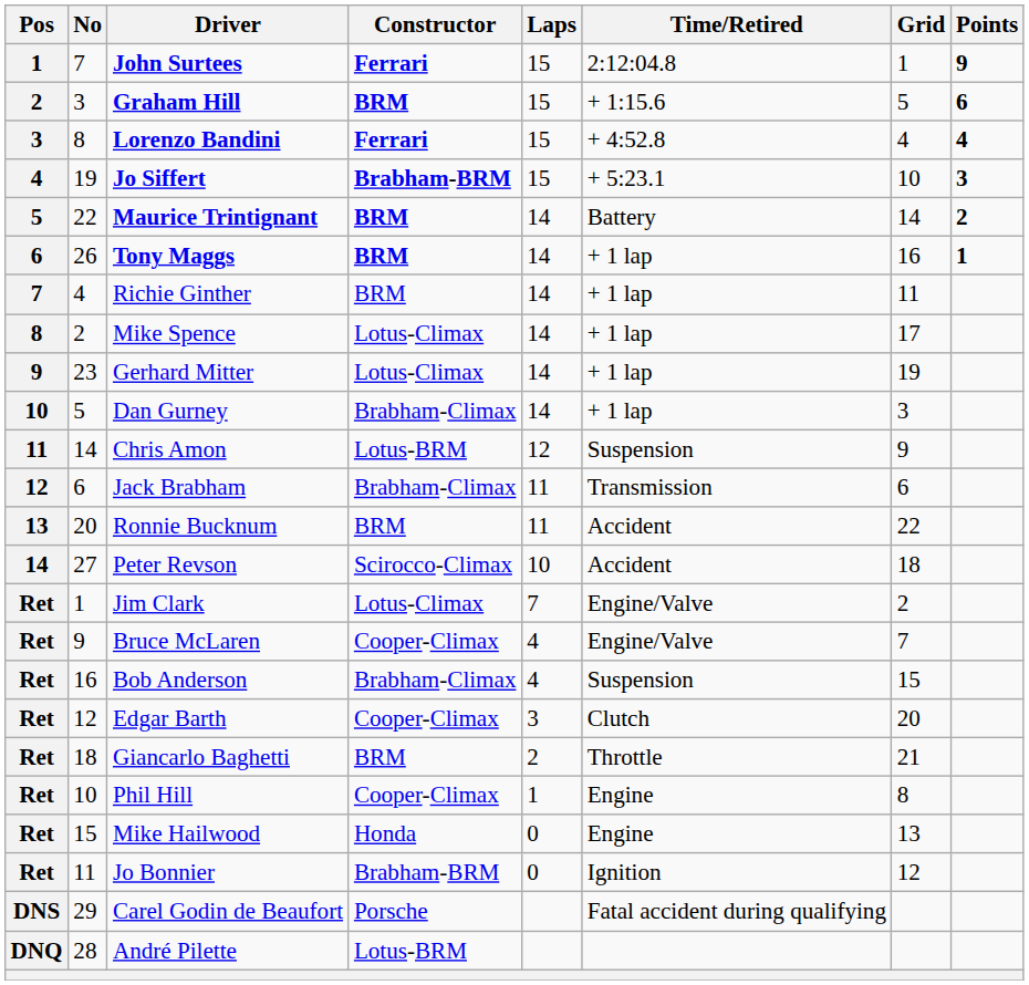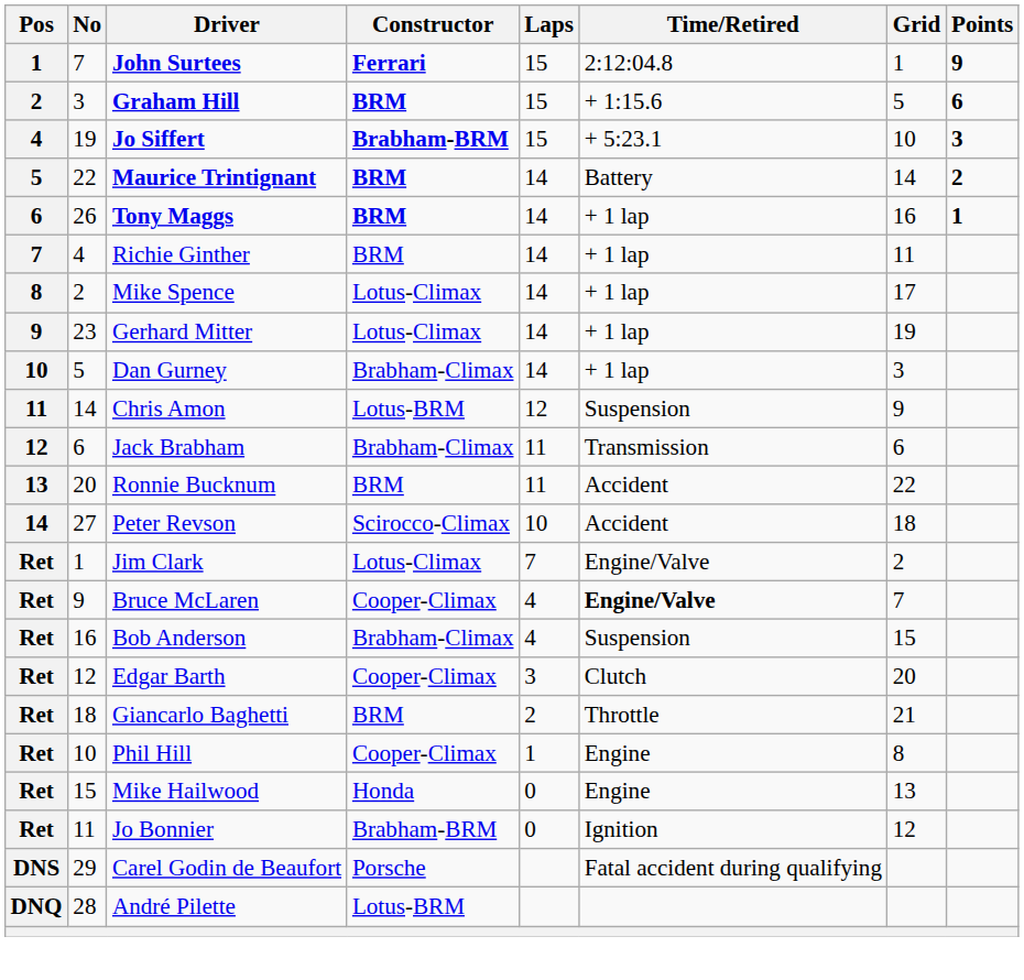 <table class="wikitable" style="font-size: 95%">
 <tr>
 <th>Pos</th>
 <th>No</th>
 <th>Driver</th>
 <th>Constructor</th>
 <th>Laps</th>
 <th>Time/Retired</th>
 <th>Grid</th>
 <th>Points</th>
 </tr>
 <tr>
 <th>1</th>
 <td>7</td>
 <td> <strong><a href='#'>John Surtees</a></strong></td>
 <td><strong><a href='#'>Ferrari</a></strong></td>
 <td>15</td>
 <td>2:12:04.8</td>
 <td>1</td>
 <td><strong>9</strong></td>
 </tr>
 <tr>
 <th>2</th>
 <td>3</td>
 <td> <strong><a href='#'>Graham Hill</a></strong></td>
 <td><strong><a href='#'>BRM</a></strong></td>
 <td>15</td>
 <td>+ 1:15.6</td>
 <td>5</td>
 <td><strong>6</strong></td>
-</tr>
-<tr>
-<th>3</th>
-<td>8</td>
-<td> <strong><a href='#'>Lorenzo Bandini</a></strong></td>
-<td><strong><a href='#'>Ferrari</a></strong></td>
-<td>15</td>
-<td>+ 4:52.8</td>
-<td>4</td>
-<td><strong>4</strong></td>
 </tr>
 <tr>
 <th>4</th>
 <td>19</td>
 <td> <strong><a href='#'>Jo Siffert</a></strong></td>
 <td><strong><a href='#'>Brabham</a>-<a href='#'>BRM</a></strong></td>
 <td>15</td>
 <td>+ 5:23.1</td>
 <td>10</td>
 <td><strong>3</strong></td>
 </tr>
 <tr>
 <th>5</th>
 <td>22</td>
 <td> <strong><a href='#'>Maurice Trintignant</a></strong></td>
 <td><strong><a href='#'>BRM</a></strong></td>
 <td>14</td>
 <td>Battery</td>
 <td>14</td>
 <td><strong>2</strong></td>
 </tr>
 <tr>
 <th>6</th>
 <td>26</td>
 <td> <strong><a href='#'>Tony Maggs</a></strong></td>
 <td><strong><a href='#'>BRM</a></strong></td>
 <td>14</td>
 <td>+ 1 lap</td>
 <td>16</td>
 <td><strong>1</strong></td>
 </tr>
 <tr>
 <th>7</th>
 <td>4</td>
 <td> <a href='#'>Richie Ginther</a></td>
 <td><a href='#'>BRM</a></td>
 <td>14</td>
 <td>+ 1 lap</td>
 <td>11</td>
 <td></td>
 </tr>
 <tr>
 <th>8</th>
 <td>2</td>
 <td> <a href='#'>Mike Spence</a></td>
 <td><a href='#'>Lotus</a>-<a href='#'>Climax</a></td>
 <td>14</td>
 <td>+ 1 lap</td>
 <td>17</td>
 <td></td>
 </tr>
 <tr>
 <th>9</th>
 <td>23</td>
 <td> <a href='#'>Gerhard Mitter</a></td>
 <td><a href='#'>Lotus</a>-<a href='#'>Climax</a></td>
 <td>14</td>
 <td>+ 1 lap</td>
 <td>19</td>
 <td></td>
 </tr>
 <tr>
 <th>10</th>
 <td>5</td>
 <td> <a href='#'>Dan Gurney</a></td>
 <td><a href='#'>Brabham</a>-<a href='#'>Climax</a></td>
 <td>14</td>
 <td>+ 1 lap</td>
 <td>3</td>
 <td></td>
 </tr>
 <tr>
 <th>11</th>
 <td>14</td>
 <td> <a href='#'>Chris Amon</a></td>
 <td><a href='#'>Lotus</a>-<a href='#'>BRM</a></td>
 <td>12</td>
 <td>Suspension</td>
 <td>9</td>
 <td></td>
 </tr>
 <tr>
 <th>12</th>
 <td>6</td>
 <td> <a href='#'>Jack Brabham</a></td>
 <td><a href='#'>Brabham</a>-<a href='#'>Climax</a></td>
 <td>11</td>
 <td>Transmission</td>
 <td>6</td>
 <td></td>
 </tr>
 <tr>
 <th>13</th>
 <td>20</td>
 <td> <a href='#'>Ronnie Bucknum</a></td>
 <td><a href='#'>BRM</a></td>
 <td>11</td>
 <td>Accident</td>
 <td>22</td>
 <td></td>
 </tr>
 <tr>
 <th>14</th>
 <td>27</td>
 <td> <a href='#'>Peter Revson</a></td>
 <td><a href='#'>Scirocco</a>-<a href='#'>Climax</a></td>
 <td>10</td>
 <td>Accident</td>
 <td>18</td>
 <td></td>
 </tr>
 <tr>
 <th>Ret</th>
 <td>1</td>
 <td> <a href='#'>Jim Clark</a></td>
 <td><a href='#'>Lotus</a>-<a href='#'>Climax</a></td>
 <td>7</td>
 <td>Engine/Valve</td>
 <td>2</td>
 <td></td>
 </tr>
 <tr>
 <th>Ret</th>
 <td>9</td>
 <td> <a href='#'>Bruce McLaren</a></td>
 <td><a href='#'>Cooper</a>-<a href='#'>Climax</a></td>
 <td>4</td>
-<td>Engine/Valve</td>
+<td><strong>Engine/Valve</strong></td>
 <td>7</td>
 <td></td>
 </tr>
 <tr>
 <th>Ret</th>
 <td>16</td>
 <td> <a href='#'>Bob Anderson</a></td>
 <td><a href='#'>Brabham</a>-<a href='#'>Climax</a></td>
 <td>4</td>
 <td>Suspension</td>
 <td>15</td>
 <td></td>
 </tr>
 <tr>
 <th>Ret</th>
 <td>12</td>
 <td> <a href='#'>Edgar Barth</a></td>
 <td><a href='#'>Cooper</a>-<a href='#'>Climax</a></td>
 <td>3</td>
 <td>Clutch</td>
 <td>20</td>
 <td></td>
 </tr>
 <tr>
 <th>Ret</th>
 <td>18</td>
 <td> <a href='#'>Giancarlo Baghetti</a></td>
 <td><a href='#'>BRM</a></td>
 <td>2</td>
 <td>Throttle</td>
 <td>21</td>
 <td></td>
 </tr>
 <tr>
 <th>Ret</th>
 <td>10</td>
 <td> <a href='#'>Phil Hill</a></td>
 <td><a href='#'>Cooper</a>-<a href='#'>Climax</a></td>
 <td>1</td>
 <td>Engine</td>
 <td>8</td>
 <td></td>
 </tr>
 <tr>
 <th>Ret</th>
 <td>15</td>
 <td> <a href='#'>Mike Hailwood</a></td>
 <td><a href='#'>Honda</a></td>
 <td>0</td>
 <td>Engine</td>
 <td>13</td>
 <td></td>
 </tr>
 <tr>
 <th>Ret</th>
 <td>11</td>
 <td> <a href='#'>Jo Bonnier</a></td>
 <td><a href='#'>Brabham</a>-<a href='#'>BRM</a></td>
 <td>0</td>
 <td>Ignition</td>
 <td>12</td>
 <td></td>
 </tr>
 <tr>
 <th>DNS</th>
 <td>29</td>
 <td> <a href='#'>Carel Godin de Beaufort</a></td>
 <td><a href='#'>Porsche</a></td>
 <td></td>
 <td>Fatal accident during qualifying</td>
 <td></td>
 <td></td>
 </tr>
 <tr>
 <th>DNQ</th>
 <td>28</td>
 <td> <a href='#'>André Pilette</a></td>
 <td><a href='#'>Lotus</a>-<a href='#'>BRM</a></td>
 <td></td>
 <td></td>
 <td></td>
 <td></td>
 </tr>
 <tr>
 <th colspan="8"></th>
 </tr>
 </table>
